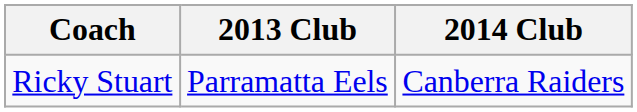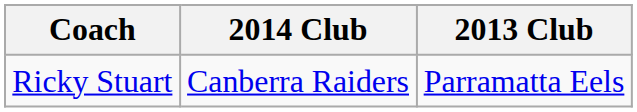 <table class="wikitable sortable">
 <tr>
 <th>Coach</th>
+<th>2014 Club</th>
 <th>2013 Club</th>
-<th>2014 Club</th>
 </tr>
 <tr>
 <td><a href='#'>Ricky Stuart</a></td>
+<td> <a href='#'>Canberra Raiders</a></td>
 <td> <a href='#'>Parramatta Eels</a></td>
-<td> <a href='#'>Canberra Raiders</a></td>
 </tr>
 </table>
